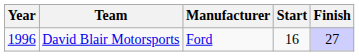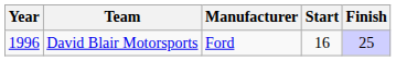 <table class="wikitable" style="font-size: 90%;">
 <tr>
 <th>Year</th>
 <th>Team</th>
 <th>Manufacturer</th>
 <th>Start</th>
 <th>Finish</th>
 </tr>
 <tr>
 <td><a href='#'>1996</a></td>
 <td><a href='#'>David Blair Motorsports</a></td>
 <td><a href='#'>Ford</a></td>
 <td align=center>16</td>
-<td align=center  style="background:#CFCFFF;">27</td>
+<td align=center  style="background:#CFCFFF;">25</td>
 </tr>
 </table>
